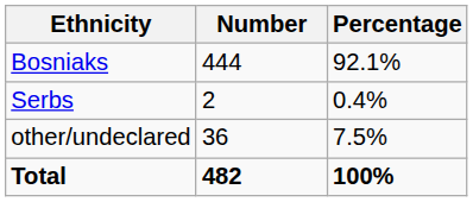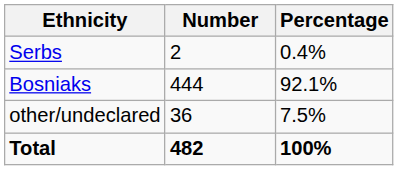 <table class="wikitable">
 <tr>
 <th width="100px">Ethnicity</th>
 <th width="80px">Number</th>
 <th width="80px">Percentage</th>
 </tr>
 <tr>
+<td><a href='#'>Serbs</a></td>
+<td>2</td>
+<td>0.4%</td>
+</tr>
+<tr>
 <td><a href='#'>Bosniaks</a></td>
 <td>444</td>
 <td>92.1%</td>
-</tr>
-<tr>
-<td><a href='#'>Serbs</a></td>
-<td>2</td>
-<td>0.4%</td>
 </tr>
 <tr>
 <td>other/undeclared</td>
 <td>36</td>
 <td>7.5%</td>
 </tr>
 <tr>
 <td><strong>Total</strong></td>
 <td><strong>482</strong></td>
 <td><strong>100%</strong></td>
 </tr>
 </table>
